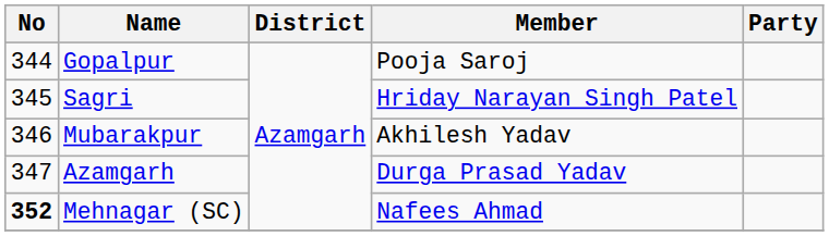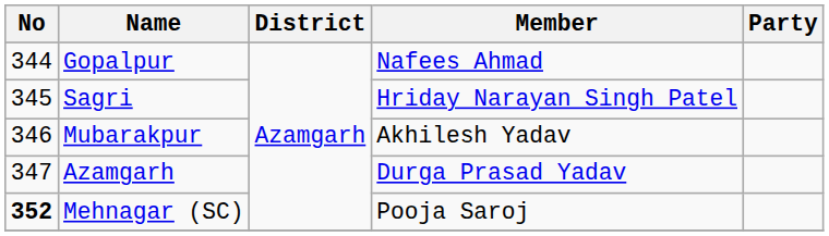 <table class="wikitable sortable">
 <tr>
 <th>No</th>
 <th>Name</th>
 <th>District</th>
 <th>Member</th>
 <th colspan="2">Party</th>
 </tr>
 <tr>
 <td>344</td>
 <td><a href='#'>Gopalpur</a></td>
 <td rowspan="5"><a href='#'>Azamgarh</a></td>
-<td>Pooja Saroj</td>
+<td><a href='#'>Nafees Ahmad</a></td>
 <td></td>
 </tr>
 <tr>
 <td>345</td>
 <td><a href='#'>Sagri</a></td>
 <td><a href='#'>Hriday Narayan Singh Patel</a></td>
 <td></td>
 </tr>
 <tr>
 <td>346</td>
 <td><a href='#'>Mubarakpur</a></td>
 <td>Akhilesh Yadav</td>
 <td></td>
 </tr>
 <tr>
 <td>347</td>
 <td><a href='#'>Azamgarh</a></td>
 <td><a href='#'>Durga Prasad Yadav</a></td>
 <td></td>
 </tr>
 <tr>
 <td><strong>352</strong></td>
 <td><a href='#'>Mehnagar</a> (SC)</td>
-<td><a href='#'>Nafees Ahmad</a></td>
+<td>Pooja Saroj</td>
 <td></td>
 </tr>
 <tr>
 </tr>
 </table>
